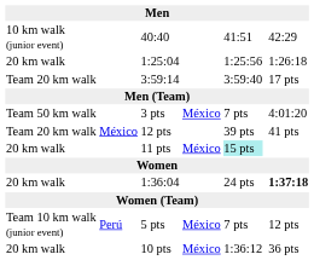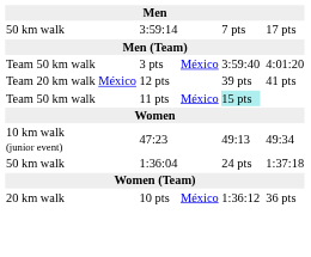 <table>
 <tr>
 <td colspan=7 bgcolor=#eeeeee style="text-align:center;"><strong>Men</strong></td>
 </tr>
 <tr>
-<td>10 km walk<br><small>(junior event)</small></td>
-<td></td>
-<td>40:40</td>
-<td></td>
-<td>41:51</td>
-<td></td>
-<td>42:29</td>
-</tr>
-<tr>
-<td>20 km walk</td>
-<td></td>
-<td>1:25:04</td>
-<td></td>
-<td>1:25:56</td>
-<td></td>
-<td>1:26:18</td>
-</tr>
-<tr>
-<td>Team 20 km walk</td>
+<td>50 km walk</td>
 <td></td>
 <td>3:59:14</td>
 <td></td>
-<td>3:59:40</td>
+<td>7 pts</td>
 <td></td>
 <td>17 pts</td>
 </tr>
 <tr>
 <td colspan=7 bgcolor=#eeeeee style="text-align:center;"><strong>Men (Team)</strong></td>
 </tr>
 <tr>
 <td>Team 50 km walk</td>
 <td></td>
 <td>3 pts</td>
 <td> <a href='#'>México</a></td>
-<td>7 pts</td>
+<td>3:59:40</td>
 <td></td>
 <td>4:01:20</td>
 </tr>
 <tr>
 <td>Team 20 km walk</td>
 <td> <a href='#'>México</a></td>
 <td>12 pts</td>
 <td></td>
 <td>39 pts</td>
 <td></td>
 <td>41 pts</td>
 </tr>
 <tr>
-<td>20 km walk</td>
+<td>Team 50 km walk</td>
 <td></td>
 <td>11 pts</td>
 <td> <a href='#'>México</a></td>
 <td style="background: paleturquoise;">15 pts</td>
 <td></td>
 <td></td>
 </tr>
 <tr>
 <td colspan=7 bgcolor=#eeeeee style="text-align:center;"><strong>Women</strong></td>
 </tr>
 <tr>
-<td>20 km walk</td>
+<td>10 km walk<br><small>(junior event)</small></td>
+<td></td>
+<td>47:23</td>
+<td></td>
+<td>49:13</td>
+<td></td>
+<td>49:34</td>
+</tr>
+<tr>
+<td>50 km walk</td>
 <td></td>
 <td>1:36:04</td>
 <td></td>
 <td>24 pts</td>
 <td></td>
-<td><strong>1:37:18</strong></td>
+<td>1:37:18</td>
 </tr>
 <tr>
 <td colspan=7 bgcolor=#eeeeee style="text-align:center;"><strong>Women (Team)</strong></td>
-</tr>
-<tr>
-<td>Team 10 km walk<br><small>(junior event)</small></td>
-<td> <a href='#'>Perú</a></td>
-<td>5 pts</td>
-<td> <a href='#'>México</a></td>
-<td>7 pts</td>
-<td></td>
-<td>12 pts</td>
 </tr>
 <tr>
 <td>20 km walk</td>
 <td></td>
 <td>10 pts</td>
 <td> <a href='#'>México</a></td>
 <td>1:36:12</td>
 <td></td>
 <td>36 pts</td>
 </tr>
 </table>
